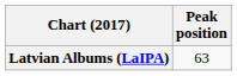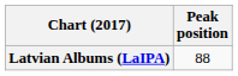 <table class="wikitable plainrowheaders" style="text-align:center">
 <tr>
 <th scope="col">Chart (2017)</th>
 <th scope="col">Peak<br>position</th>
 </tr>
 <tr>
 <th scope="row">Latvian Albums (<a href='#'>LaIPA</a>)</th>
-<td>63</td>
+<td>88</td>
 </tr>
 </table>
